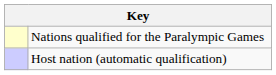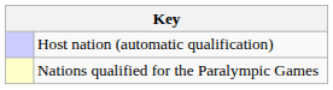 <table class="wikitable" style="text-align: center; font-size:95%;">
 <tr>
 <th style="width: 300px;" colspan=2>Key</th>
 </tr>
 <tr>
+<td style="background:#ccccff; width:20px;"></td>
+<td align=left>Host nation (automatic qualification)</td>
+</tr>
+<tr>
 <td style="background:#ffffcc; width:20px;"></td>
 <td align=left>Nations qualified for the Paralympic Games</td>
 </tr>
-<tr>
-<td style="background:#ccccff; width:20px;"></td>
-<td align=left>Host nation (automatic qualification)</td>
-</tr>
 </table>
